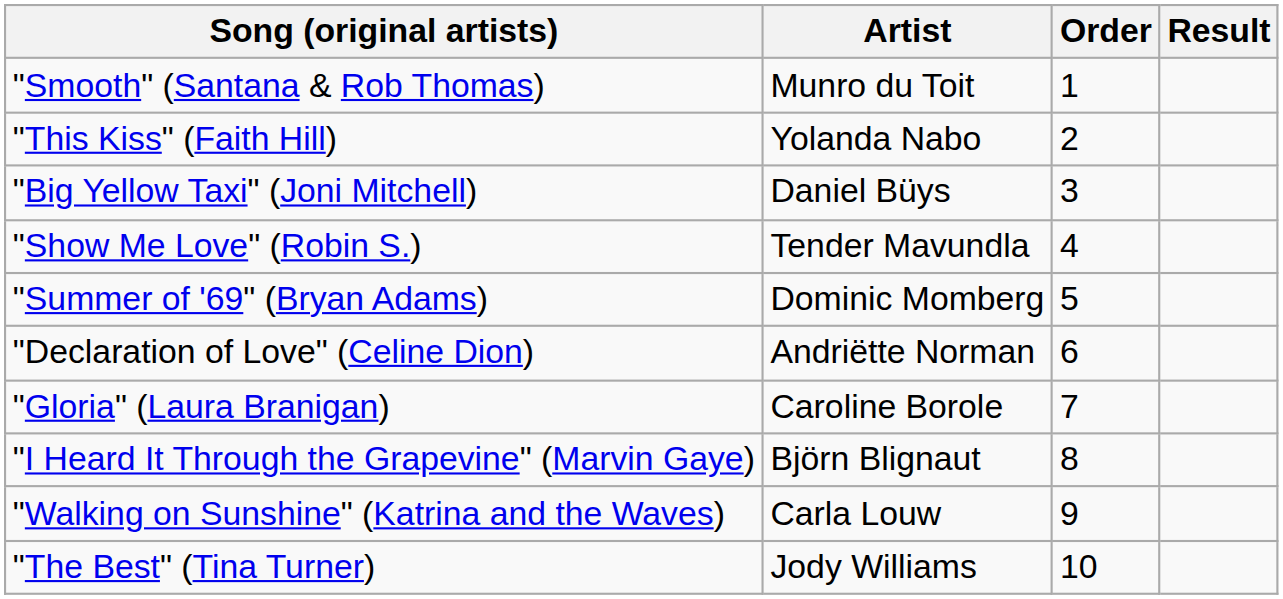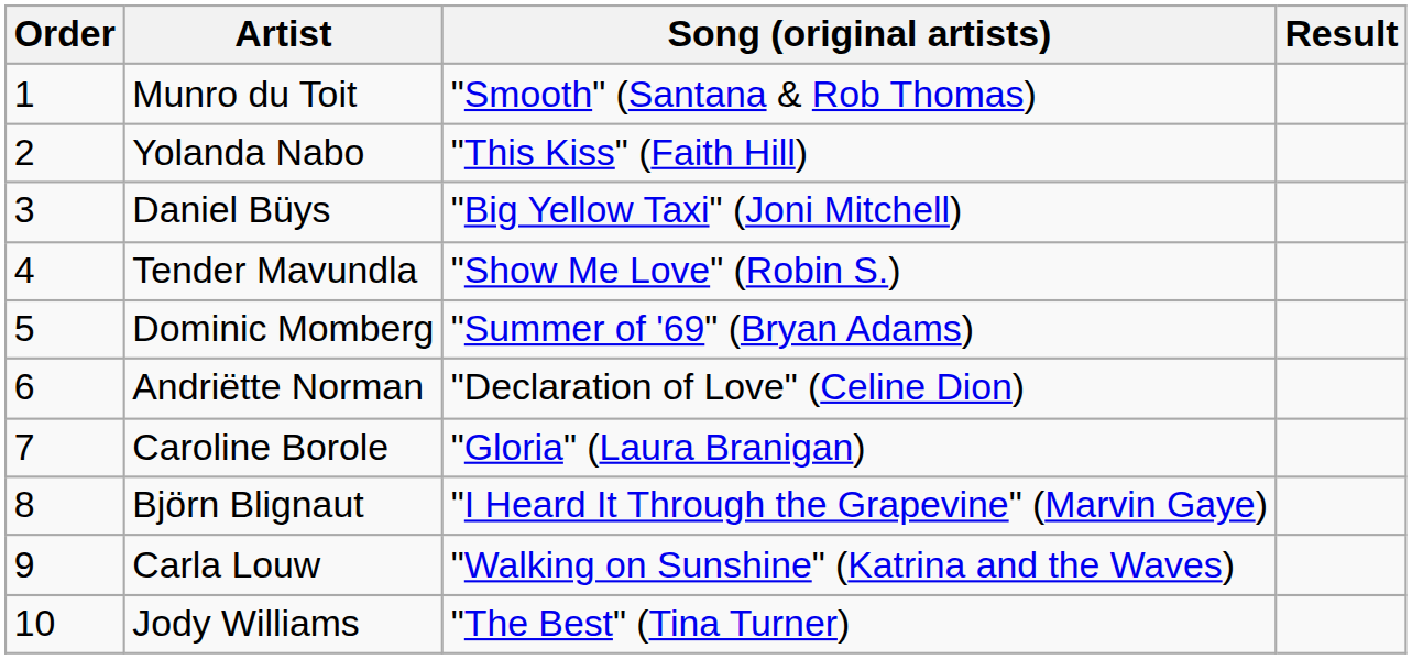 <table class=wikitable>
 <tr>
+<th>Order</th>
+<th>Artist</th>
 <th>Song (original artists)</th>
-<th>Artist</th>
-<th>Order</th>
 <th>Result</th>
 </tr>
 <tr>
+<td>1</td>
+<td>Munro du Toit</td>
 <td>"<a href='#'>Smooth</a>" (<a href='#'>Santana</a> & <a href='#'>Rob Thomas</a>)</td>
-<td>Munro du Toit</td>
-<td>1</td>
 <td></td>
 </tr>
 <tr>
+<td>2</td>
+<td>Yolanda Nabo</td>
 <td>"<a href='#'>This Kiss</a>" (<a href='#'>Faith Hill</a>)</td>
-<td>Yolanda Nabo</td>
-<td>2</td>
 <td></td>
 </tr>
 <tr>
+<td>3</td>
+<td>Daniel Büys</td>
 <td>"<a href='#'>Big Yellow Taxi</a>" (<a href='#'>Joni Mitchell</a>)</td>
-<td>Daniel Büys</td>
-<td>3</td>
 <td></td>
 </tr>
 <tr>
+<td>4</td>
+<td>Tender Mavundla</td>
 <td>"<a href='#'>Show Me Love</a>" (<a href='#'>Robin S.</a>)</td>
-<td>Tender Mavundla</td>
-<td>4</td>
 <td></td>
 </tr>
 <tr>
+<td>5</td>
+<td>Dominic Momberg</td>
 <td>"<a href='#'>Summer of '69</a>" (<a href='#'>Bryan Adams</a>)</td>
-<td>Dominic Momberg</td>
-<td>5</td>
 <td></td>
 </tr>
 <tr>
+<td>6</td>
+<td>Andriëtte Norman</td>
 <td>"Declaration of Love" (<a href='#'>Celine Dion</a>)</td>
-<td>Andriëtte Norman</td>
-<td>6</td>
 <td></td>
 </tr>
 <tr>
+<td>7</td>
+<td>Caroline Borole</td>
 <td>"<a href='#'>Gloria</a>" (<a href='#'>Laura Branigan</a>)</td>
-<td>Caroline Borole</td>
-<td>7</td>
 <td></td>
 </tr>
 <tr>
+<td>8</td>
+<td>Björn Blignaut</td>
 <td>"<a href='#'>I Heard It Through the Grapevine</a>" (<a href='#'>Marvin Gaye</a>)</td>
-<td>Björn Blignaut</td>
-<td>8</td>
 <td></td>
 </tr>
 <tr>
+<td>9</td>
+<td>Carla Louw</td>
 <td>"<a href='#'>Walking on Sunshine</a>" (<a href='#'>Katrina and the Waves</a>)</td>
-<td>Carla Louw</td>
-<td>9</td>
 <td></td>
 </tr>
 <tr>
+<td>10</td>
+<td>Jody Williams</td>
 <td>"<a href='#'>The Best</a>" (<a href='#'>Tina Turner</a>)</td>
-<td>Jody Williams</td>
-<td>10</td>
 <td></td>
 </tr>
 </table>
